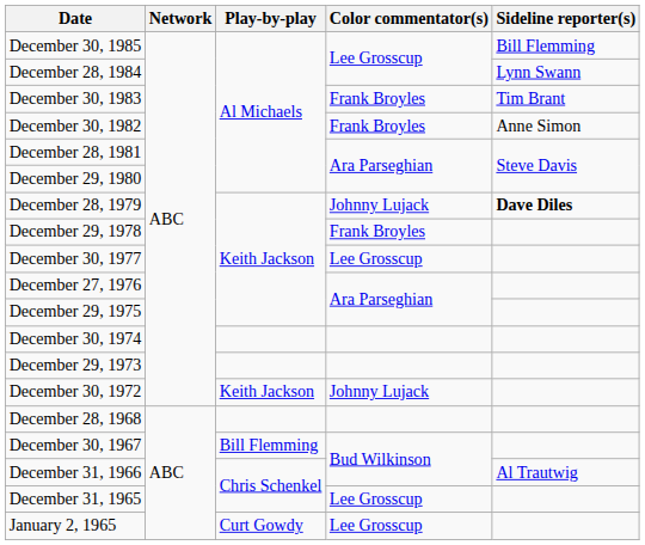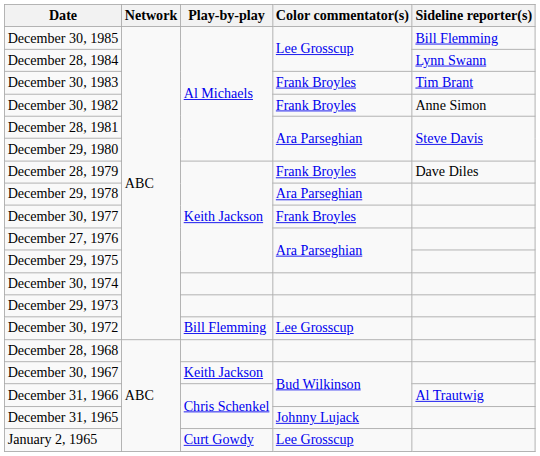 <table class="wikitable">
 <tr>
 <th>Date</th>
 <th>Network</th>
 <th>Play-by-play</th>
 <th>Color commentator(s)</th>
 <th>Sideline reporter(s)</th>
 </tr>
 <tr>
 <td>December 30, 1985</td>
 <td rowspan=14>ABC</td>
 <td rowspan=6><a href='#'>Al Michaels</a></td>
 <td rowspan=2><a href='#'>Lee Grosscup</a></td>
 <td><a href='#'>Bill Flemming</a></td>
 </tr>
 <tr>
 <td>December 28, 1984</td>
 <td><a href='#'>Lynn Swann</a></td>
 </tr>
 <tr>
 <td>December 30, 1983</td>
 <td><a href='#'>Frank Broyles</a></td>
 <td><a href='#'>Tim Brant</a></td>
 </tr>
 <tr>
 <td>December 30, 1982</td>
 <td><a href='#'>Frank Broyles</a></td>
 <td>Anne Simon</td>
 </tr>
 <tr>
 <td>December 28, 1981</td>
 <td rowspan=2><a href='#'>Ara Parseghian</a></td>
 <td rowspan=2><a href='#'>Steve Davis</a></td>
 </tr>
 <tr>
 <td>December 29, 1980</td>
 </tr>
 <tr>
 <td>December 28, 1979</td>
 <td rowspan=5><a href='#'>Keith Jackson</a></td>
-<td><a href='#'>Johnny Lujack</a></td>
-<td><strong>Dave Diles</strong></td>
+<td><a href='#'>Frank Broyles</a></td>
+<td>Dave Diles</td>
 </tr>
 <tr>
 <td>December 29, 1978</td>
-<td><a href='#'>Frank Broyles</a></td>
+<td><a href='#'>Ara Parseghian</a></td>
 <td></td>
 </tr>
 <tr>
 <td>December 30, 1977</td>
-<td><a href='#'>Lee Grosscup</a></td>
+<td><a href='#'>Frank Broyles</a></td>
 <td></td>
 </tr>
 <tr>
 <td>December 27, 1976</td>
 <td rowspan=2><a href='#'>Ara Parseghian</a></td>
 <td></td>
 </tr>
 <tr>
 <td>December 29, 1975</td>
 <td></td>
 </tr>
 <tr>
 <td>December 30, 1974</td>
 <td></td>
 <td></td>
 <td></td>
 </tr>
 <tr>
 <td>December 29, 1973</td>
 <td></td>
 <td></td>
 <td></td>
 </tr>
 <tr>
 <td>December 30, 1972</td>
-<td><a href='#'>Keith Jackson</a></td>
-<td><a href='#'>Johnny Lujack</a></td>
+<td><a href='#'>Bill Flemming</a></td>
+<td><a href='#'>Lee Grosscup</a></td>
 <td></td>
 </tr>
 <tr>
 <td>December 28, 1968</td>
 <td rowspan=5>ABC</td>
 <td></td>
 <td></td>
 <td></td>
 </tr>
 <tr>
 <td>December 30, 1967</td>
-<td><a href='#'>Bill Flemming</a></td>
+<td><a href='#'>Keith Jackson</a></td>
 <td rowspan=2><a href='#'>Bud Wilkinson</a></td>
 <td></td>
 </tr>
 <tr>
 <td>December 31, 1966</td>
 <td rowspan=2><a href='#'>Chris Schenkel</a></td>
 <td><a href='#'>Al Trautwig</a></td>
 </tr>
 <tr>
 <td>December 31, 1965</td>
-<td><a href='#'>Lee Grosscup</a></td>
+<td><a href='#'>Johnny Lujack</a></td>
 <td></td>
 </tr>
 <tr>
 <td>January 2, 1965</td>
 <td><a href='#'>Curt Gowdy</a></td>
 <td><a href='#'>Lee Grosscup</a></td>
 <td></td>
 </tr>
 </table>
